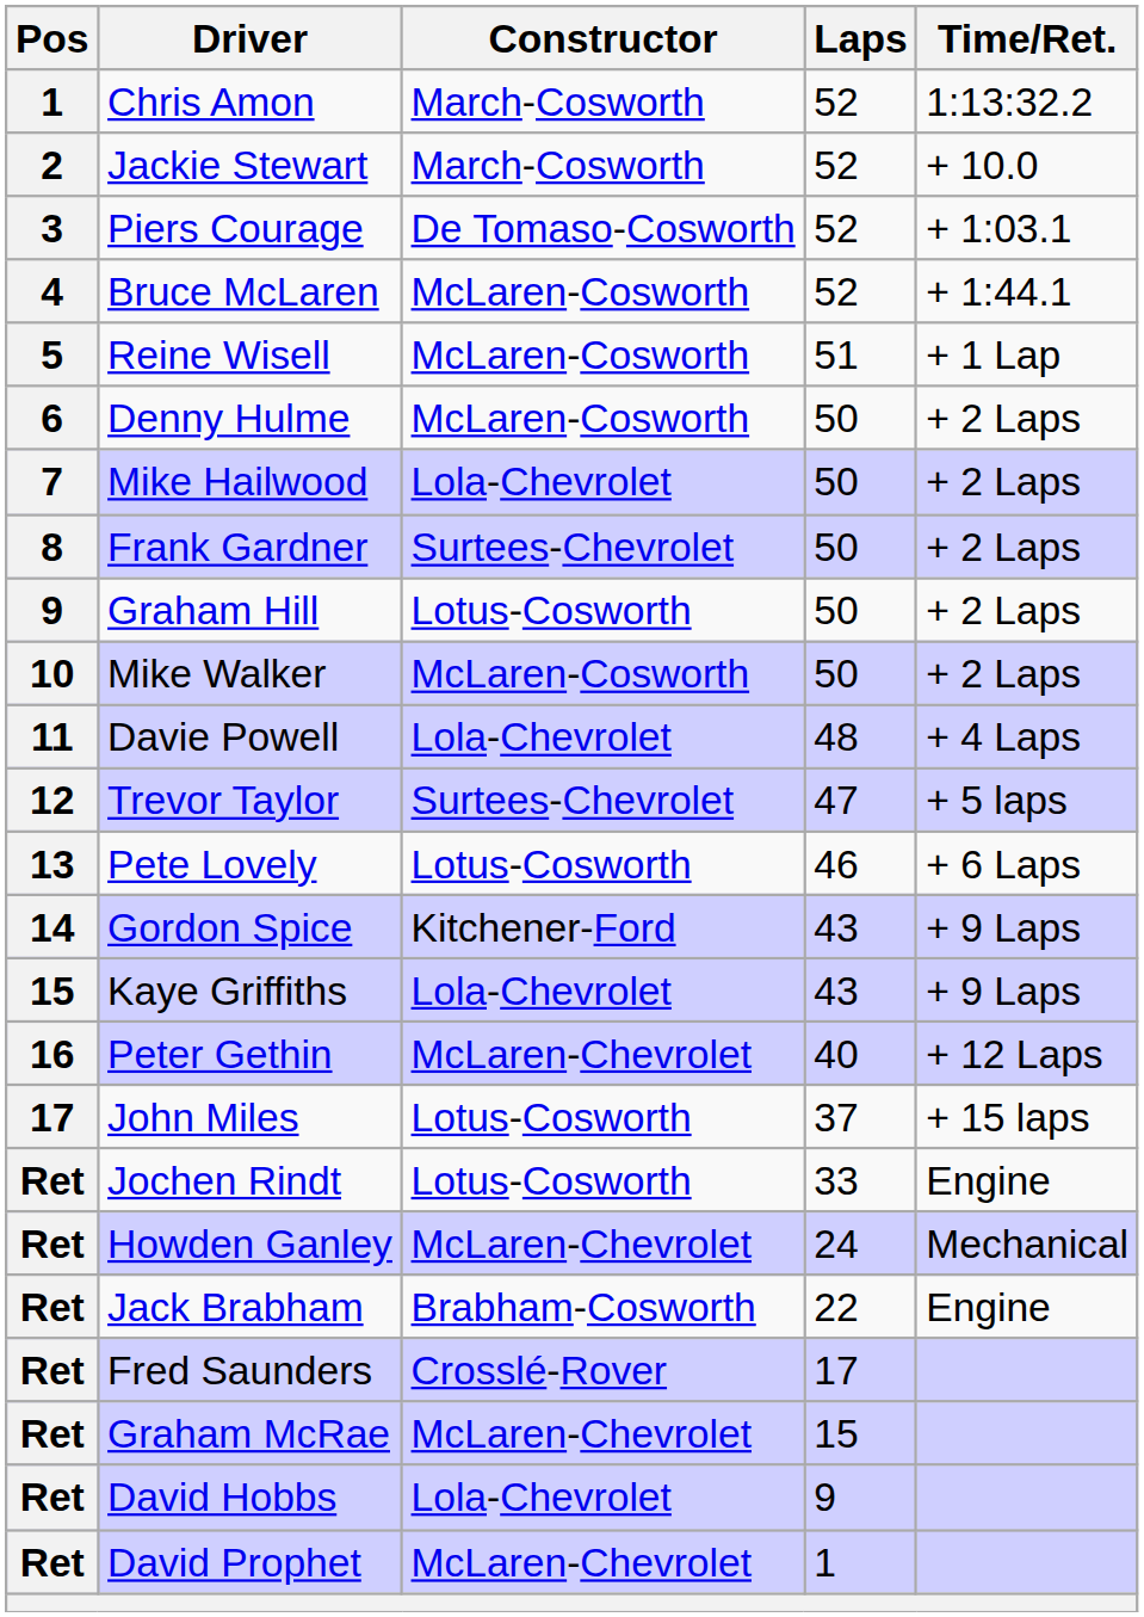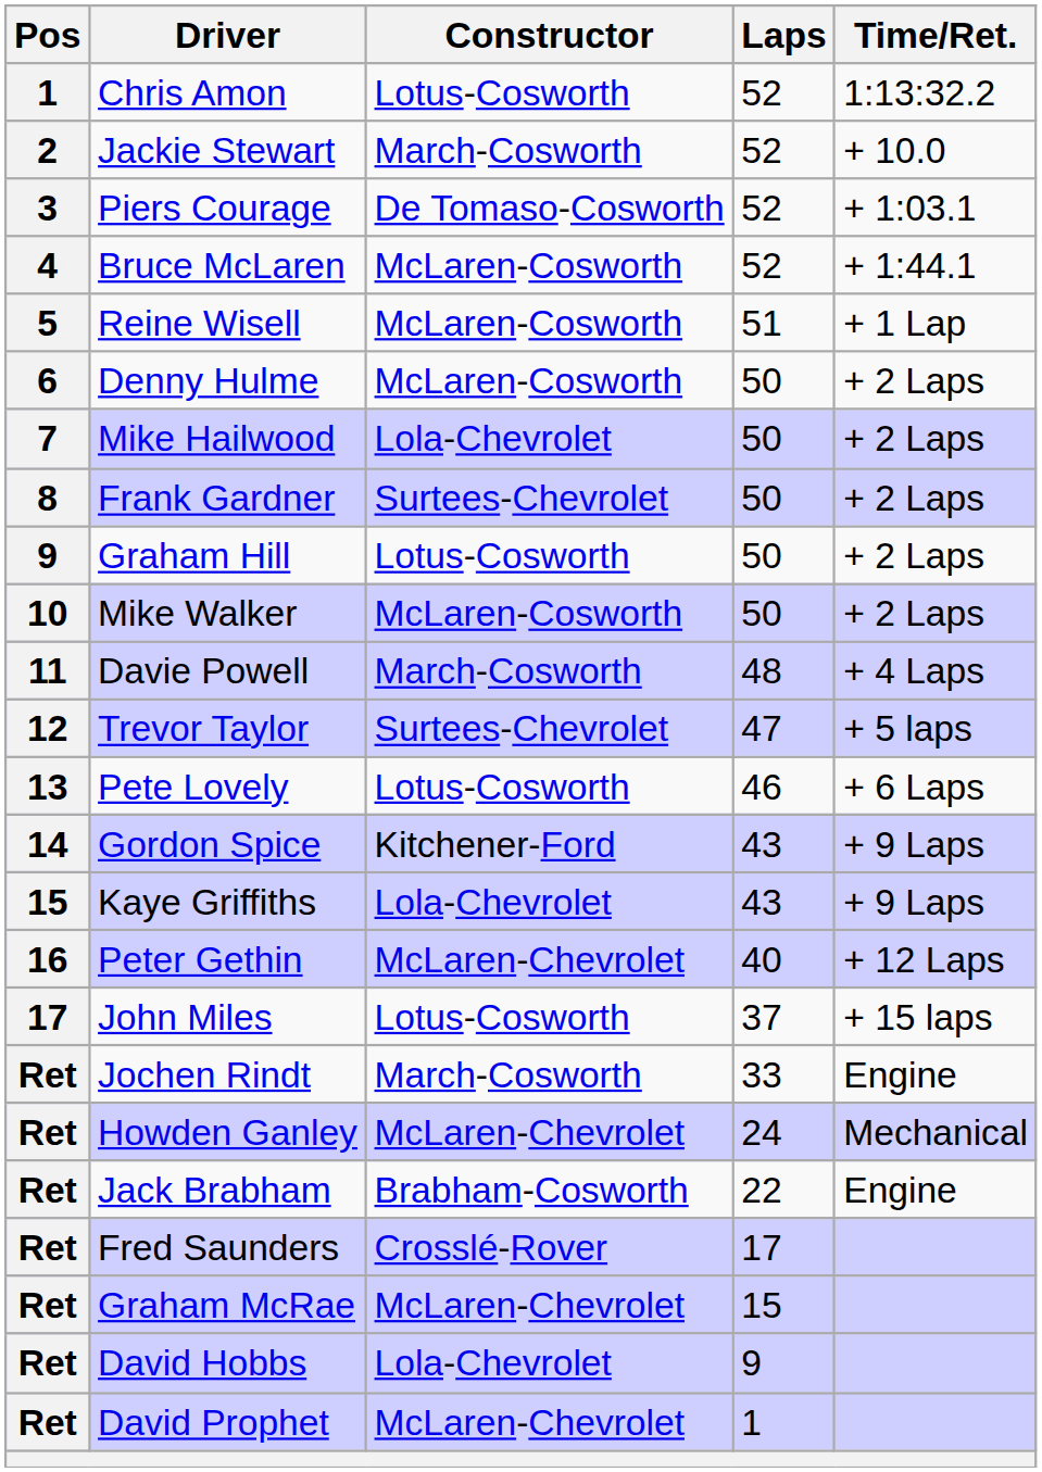 <table class="wikitable" style="font-size: 95%;">
 <tr>
 <th>Pos</th>
 <th>Driver</th>
 <th>Constructor</th>
 <th>Laps</th>
 <th>Time/Ret.</th>
 </tr>
 <tr>
 <th>1</th>
 <td> <a href='#'>Chris Amon</a></td>
-<td><a href='#'>March</a>-<a href='#'>Cosworth</a></td>
+<td><a href='#'>Lotus</a>-<a href='#'>Cosworth</a></td>
 <td>52</td>
 <td>1:13:32.2</td>
 </tr>
 <tr>
 <th>2</th>
 <td> <a href='#'>Jackie Stewart</a></td>
 <td><a href='#'>March</a>-<a href='#'>Cosworth</a></td>
 <td>52</td>
 <td>+ 10.0</td>
 </tr>
 <tr>
 <th>3</th>
 <td> <a href='#'>Piers Courage</a></td>
 <td><a href='#'>De Tomaso</a>-<a href='#'>Cosworth</a></td>
 <td>52</td>
 <td>+ 1:03.1</td>
 </tr>
 <tr>
 <th>4</th>
 <td> <a href='#'>Bruce McLaren</a></td>
 <td><a href='#'>McLaren</a>-<a href='#'>Cosworth</a></td>
 <td>52</td>
 <td>+ 1:44.1</td>
 </tr>
 <tr>
 <th>5</th>
 <td> <a href='#'>Reine Wisell</a></td>
 <td><a href='#'>McLaren</a>-<a href='#'>Cosworth</a></td>
 <td>51</td>
 <td>+ 1 Lap</td>
 </tr>
 <tr>
 <th>6</th>
 <td> <a href='#'>Denny Hulme</a></td>
 <td><a href='#'>McLaren</a>-<a href='#'>Cosworth</a></td>
 <td>50</td>
 <td>+ 2 Laps</td>
 </tr>
 <tr style="background-color: #CFCFFF">
 <th>7</th>
 <td> <a href='#'>Mike Hailwood</a></td>
 <td><a href='#'>Lola</a>-<a href='#'>Chevrolet</a></td>
 <td>50</td>
 <td>+ 2 Laps</td>
 </tr>
 <tr style="background-color: #CFCFFF">
 <th>8</th>
 <td> <a href='#'>Frank Gardner</a></td>
 <td><a href='#'>Surtees</a>-<a href='#'>Chevrolet</a></td>
 <td>50</td>
 <td>+ 2 Laps</td>
 </tr>
 <tr>
 <th>9</th>
 <td> <a href='#'>Graham Hill</a></td>
 <td><a href='#'>Lotus</a>-<a href='#'>Cosworth</a></td>
 <td>50</td>
 <td>+ 2 Laps</td>
 </tr>
 <tr style="background-color: #CFCFFF">
 <th>10</th>
 <td> Mike Walker</td>
 <td><a href='#'>McLaren</a>-<a href='#'>Cosworth</a></td>
 <td>50</td>
 <td>+ 2 Laps</td>
 </tr>
 <tr style="background-color: #CFCFFF">
 <th>11</th>
 <td> Davie Powell</td>
-<td><a href='#'>Lola</a>-<a href='#'>Chevrolet</a></td>
+<td><a href='#'>March</a>-<a href='#'>Cosworth</a></td>
 <td>48</td>
 <td>+ 4 Laps</td>
 </tr>
 <tr style="background-color: #CFCFFF">
 <th>12</th>
 <td> <a href='#'>Trevor Taylor</a></td>
 <td><a href='#'>Surtees</a>-<a href='#'>Chevrolet</a></td>
 <td>47</td>
 <td>+ 5 laps</td>
 </tr>
 <tr>
 <th>13</th>
 <td> <a href='#'>Pete Lovely</a></td>
 <td><a href='#'>Lotus</a>-<a href='#'>Cosworth</a></td>
 <td>46</td>
 <td>+ 6 Laps</td>
 </tr>
 <tr style="background-color: #CFCFFF">
 <th>14</th>
 <td> <a href='#'>Gordon Spice</a></td>
 <td>Kitchener-<a href='#'>Ford</a></td>
 <td>43</td>
 <td>+ 9 Laps</td>
 </tr>
 <tr style="background-color: #CFCFFF">
 <th>15</th>
 <td> Kaye Griffiths</td>
 <td><a href='#'>Lola</a>-<a href='#'>Chevrolet</a></td>
 <td>43</td>
 <td>+ 9 Laps</td>
 </tr>
 <tr style="background-color: #CFCFFF">
 <th>16</th>
 <td> <a href='#'>Peter Gethin</a></td>
 <td><a href='#'>McLaren</a>-<a href='#'>Chevrolet</a></td>
 <td>40</td>
 <td>+ 12 Laps</td>
 </tr>
 <tr>
 <th>17</th>
 <td> <a href='#'>John Miles</a></td>
 <td><a href='#'>Lotus</a>-<a href='#'>Cosworth</a></td>
 <td>37</td>
 <td>+ 15 laps</td>
 </tr>
 <tr>
 <th>Ret</th>
 <td> <a href='#'>Jochen Rindt</a></td>
-<td><a href='#'>Lotus</a>-<a href='#'>Cosworth</a></td>
+<td><a href='#'>March</a>-<a href='#'>Cosworth</a></td>
 <td>33</td>
 <td>Engine</td>
 </tr>
 <tr style="background-color: #CFCFFF">
 <th>Ret</th>
 <td> <a href='#'>Howden Ganley</a></td>
 <td><a href='#'>McLaren</a>-<a href='#'>Chevrolet</a></td>
 <td>24</td>
 <td>Mechanical</td>
 </tr>
 <tr>
 <th>Ret</th>
 <td> <a href='#'>Jack Brabham</a></td>
 <td><a href='#'>Brabham</a>-<a href='#'>Cosworth</a></td>
 <td>22</td>
 <td>Engine</td>
 </tr>
 <tr style="background-color: #CFCFFF">
 <th>Ret</th>
 <td> Fred Saunders</td>
 <td><a href='#'>Crosslé</a>-<a href='#'>Rover</a></td>
 <td>17</td>
 <td></td>
 </tr>
 <tr style="background-color: #CFCFFF">
 <th>Ret</th>
 <td> <a href='#'>Graham McRae</a></td>
 <td><a href='#'>McLaren</a>-<a href='#'>Chevrolet</a></td>
 <td>15</td>
 <td></td>
 </tr>
 <tr style="background-color: #CFCFFF">
 <th>Ret</th>
 <td> <a href='#'>David Hobbs</a></td>
 <td><a href='#'>Lola</a>-<a href='#'>Chevrolet</a></td>
 <td>9</td>
 <td></td>
 </tr>
 <tr style="background-color: #CFCFFF">
 <th>Ret</th>
 <td> <a href='#'>David Prophet</a></td>
 <td><a href='#'>McLaren</a>-<a href='#'>Chevrolet</a></td>
 <td>1</td>
 <td></td>
 </tr>
 <tr>
 <th colspan="5"></th>
 </tr>
 </table>
